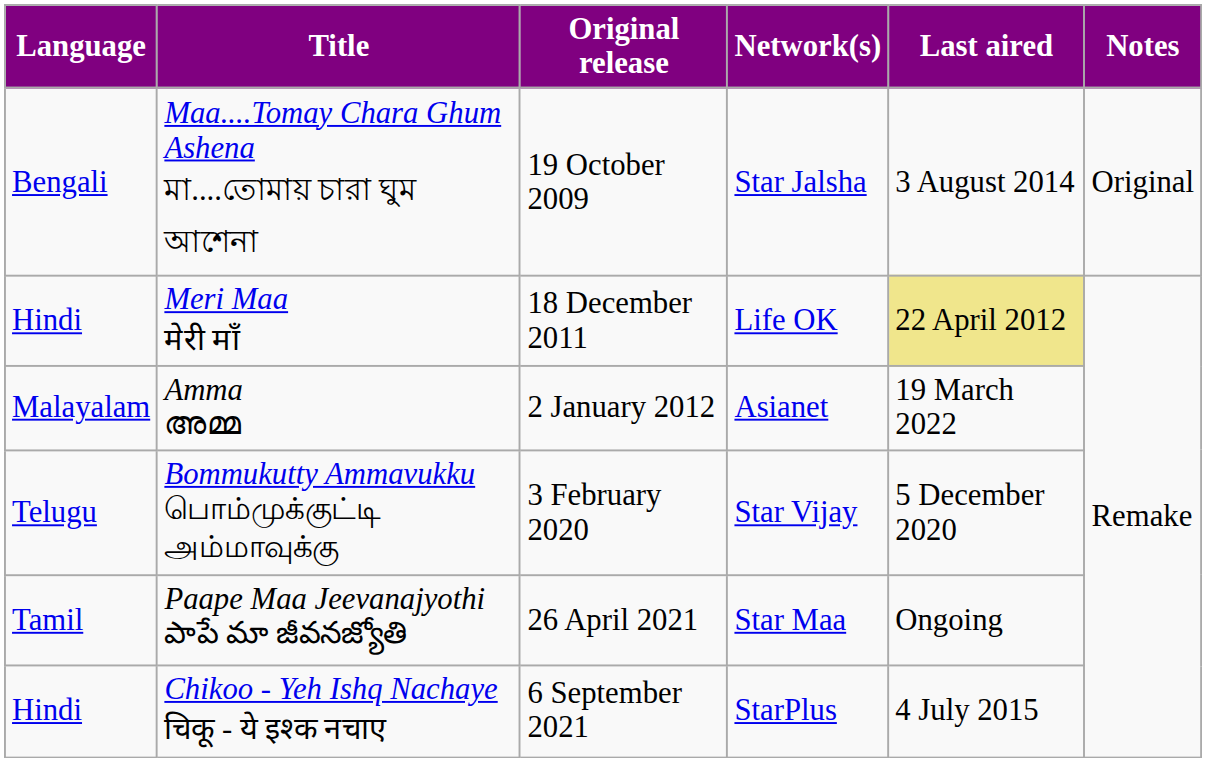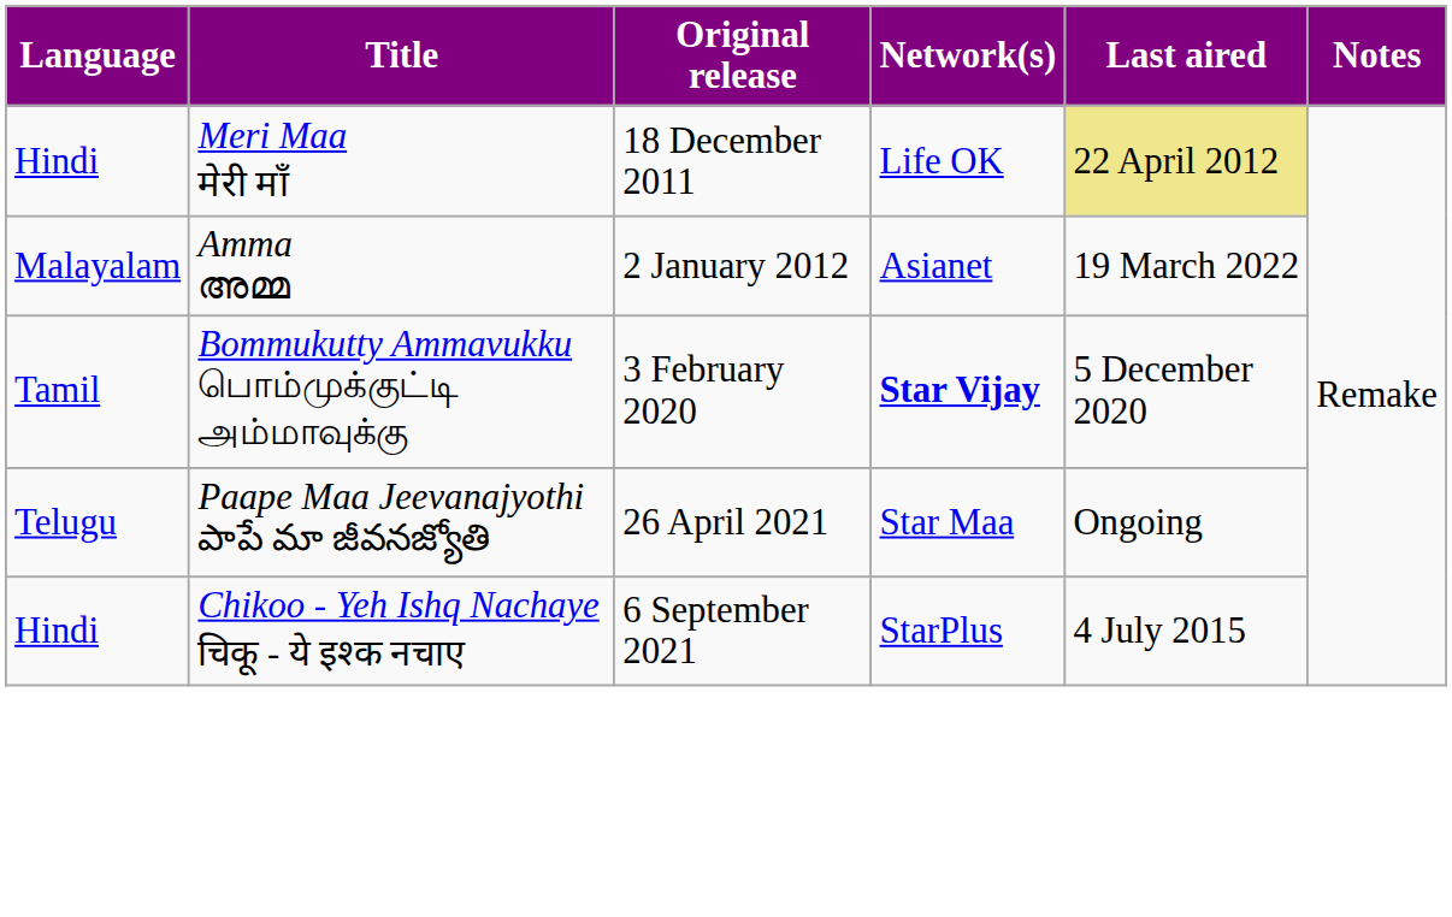 <table class="wikitable" style="margin-right: 0;">
 <tr style="color:white">
 <th style="background:Purple; ">Language</th>
 <th style="background:Purple; ">Title</th>
 <th style="background:Purple; ">Original release</th>
 <th style="background:Purple; ">Network(s)</th>
 <th style="background:Purple; ">Last aired</th>
 <th style="background:Purple; ">Notes</th>
-</tr>
-<tr>
-<td><a href='#'>Bengali</a></td>
-<td><em><a href='#'>Maa....Tomay Chara Ghum Ashena</a></em> <br> মা....তোমায় চারা ঘুম আশেনা</td>
-<td>19 October 2009</td>
-<td><a href='#'>Star Jalsha</a></td>
-<td>3 August 2014</td>
-<td>Original</td>
 </tr>
 <tr>
 <td><a href='#'>Hindi</a></td>
 <td><em><a href='#'>Meri Maa</a></em> <br> मेरी माँ</td>
 <td>18 December 2011</td>
 <td><a href='#'>Life OK</a></td>
 <td style="background: khaki;">22 April 2012</td>
 <td rowspan="5">Remake</td>
 </tr>
 <tr>
 <td><a href='#'>Malayalam</a></td>
 <td><em>Amma</em> <br> അമ്മ</td>
 <td>2 January 2012</td>
 <td><a href='#'>Asianet</a></td>
 <td>19 March 2022</td>
 </tr>
 <tr>
-<td><a href='#'>Telugu</a></td>
+<td><a href='#'>Tamil</a></td>
 <td><em><a href='#'>Bommukutty Ammavukku</a></em> <br> பொம்முக்குட்டி அம்மாவுக்கு</td>
 <td>3 February 2020</td>
-<td><a href='#'>Star Vijay</a></td>
+<td><strong><a href='#'>Star Vijay</a></strong></td>
 <td>5 December 2020</td>
 </tr>
 <tr>
-<td><a href='#'>Tamil</a></td>
+<td><a href='#'>Telugu</a></td>
 <td><em>Paape Maa Jeevanajyothi</em> <br> పాపే మా జీవనజ్యోతి</td>
 <td>26 April 2021</td>
 <td><a href='#'>Star Maa</a></td>
 <td>Ongoing</td>
 </tr>
 <tr>
 <td><a href='#'>Hindi</a></td>
 <td><em><a href='#'>Chikoo - Yeh Ishq Nachaye</a></em> <br> चिकू - ये इश्क नचाए</td>
 <td>6 September 2021</td>
 <td><a href='#'>StarPlus</a></td>
 <td>4 July 2015</td>
 </tr>
 </table>
